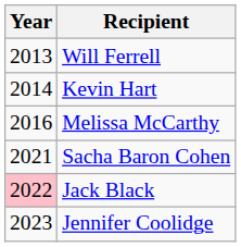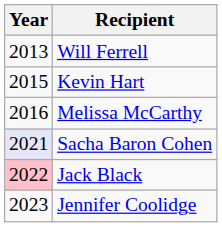 <table class="wikitable">
 <tr>
 <th>Year</th>
 <th>Recipient</th>
 </tr>
 <tr>
 <td>2013</td>
 <td><a href='#'>Will Ferrell</a></td>
 </tr>
 <tr>
-<td>2014</td>
+<td>2015</td>
 <td><a href='#'>Kevin Hart</a></td>
 </tr>
 <tr>
 <td>2016</td>
 <td><a href='#'>Melissa McCarthy</a></td>
 </tr>
 <tr>
-<td>2021</td>
+<td style="background: lavender;">2021</td>
 <td><a href='#'>Sacha Baron Cohen</a></td>
 </tr>
 <tr>
 <td style="background: pink;">2022</td>
 <td><a href='#'>Jack Black</a></td>
 </tr>
 <tr>
 <td>2023</td>
 <td><a href='#'>Jennifer Coolidge</a></td>
 </tr>
 </table>
